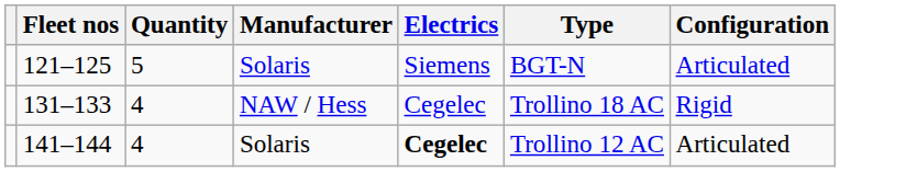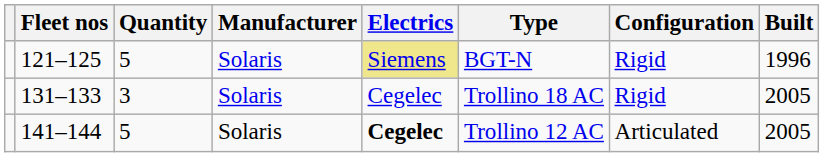 <table class="wikitable">
 <tr style="background:#E0E0E0;">
 <th></th>
 <th>Fleet nos</th>
 <th>Quantity</th>
 <th>Manufacturer</th>
 <th><a href='#'>Electrics</a></th>
 <th>Type</th>
 <th>Configuration</th>
+<th>Built</th>
 </tr>
 <tr>
 <td></td>
 <td>121–125</td>
 <td>5</td>
 <td><a href='#'>Solaris</a></td>
-<td><a href='#'>Siemens</a></td>
+<td style="background: khaki;"><a href='#'>Siemens</a></td>
 <td><a href='#'>BGT-N</a></td>
-<td><a href='#'>Articulated</a></td>
+<td><a href='#'>Rigid</a></td>
+<td>1996</td>
 </tr>
 <tr>
 <td></td>
 <td>131–133</td>
-<td>4</td>
-<td><a href='#'>NAW</a> / <a href='#'>Hess</a></td>
+<td>3</td>
+<td><a href='#'>Solaris</a></td>
 <td><a href='#'>Cegelec</a></td>
 <td><a href='#'>Trollino 18 AC</a></td>
 <td><a href='#'>Rigid</a></td>
+<td>2005</td>
 </tr>
 <tr>
 <td></td>
 <td>141–144</td>
-<td>4</td>
+<td>5</td>
 <td>Solaris</td>
 <td><strong>Cegelec</strong></td>
 <td><a href='#'>Trollino 12 AC</a></td>
 <td>Articulated</td>
+<td>2005</td>
 </tr>
 </table>
